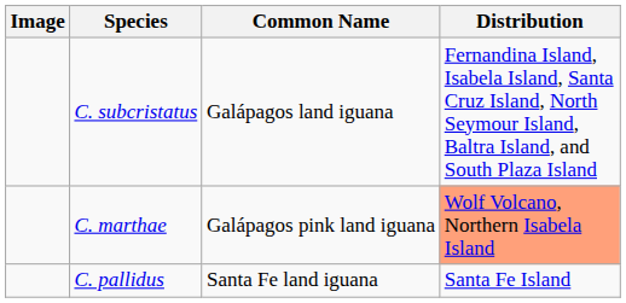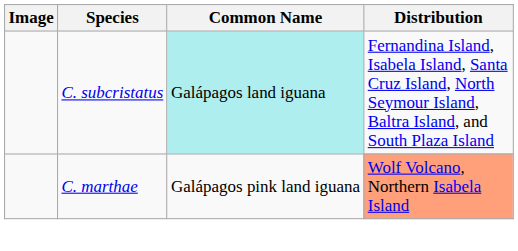 <table class="wikitable">
 <tr>
 <th>Image</th>
 <th>Species</th>
 <th>Common Name</th>
 <th ! style="width: 100pt;">Distribution</th>
 </tr>
 <tr>
 <td></td>
 <td><em><a href='#'>C. subcristatus</a></em></td>
-<td>Galápagos land iguana</td>
+<td style="background: paleturquoise;">Galápagos land iguana</td>
 <td><a href='#'>Fernandina Island</a>, <a href='#'>Isabela Island</a>, <a href='#'>Santa Cruz Island</a>, <a href='#'>North Seymour Island</a>, <a href='#'>Baltra Island</a>, and <a href='#'>South Plaza Island</a></td>
 </tr>
 <tr>
 <td></td>
 <td><em><a href='#'>C. marthae</a></em></td>
 <td>Galápagos pink land iguana</td>
 <td style="background: lightsalmon;"><a href='#'>Wolf Volcano</a>, Northern <a href='#'>Isabela Island</a></td>
 </tr>
-<tr>
-<td></td>
-<td><em><a href='#'>C. pallidus</a></em></td>
-<td>Santa Fe land iguana</td>
-<td><a href='#'>Santa Fe Island</a></td>
-</tr>
 </table>
